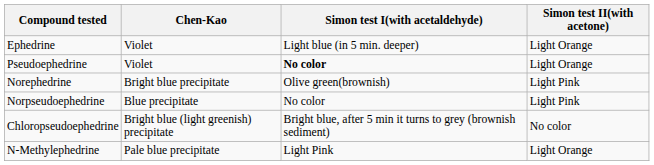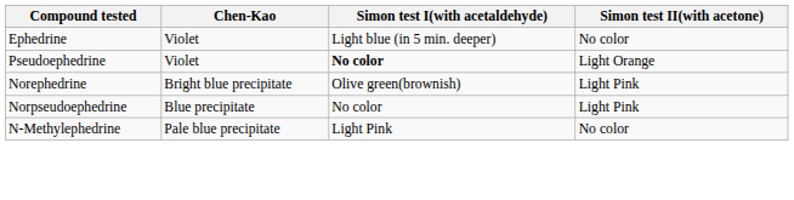 <table class="wikitable sortable" style="width: 100%;">
 <tr>
 <th>Compound tested</th>
 <th>Chen-Kao</th>
 <th>Simon test I(with acetaldehyde)</th>
 <th>Simon test II(with acetone)</th>
 </tr>
 <tr>
 <td>Ephedrine</td>
 <td>Violet</td>
 <td>Light blue (in 5 min. deeper)</td>
-<td>Light Orange</td>
+<td>No color</td>
 </tr>
 <tr>
 <td>Pseudoephedrine</td>
 <td>Violet</td>
 <td><strong>No color</strong></td>
 <td>Light Orange</td>
 </tr>
 <tr>
 <td>Norephedrine</td>
 <td>Bright blue precipitate</td>
 <td>Olive green(brownish)</td>
 <td>Light Pink</td>
 </tr>
 <tr>
 <td>Norpseudoephedrine</td>
 <td>Blue precipitate</td>
 <td>No color</td>
 <td>Light Pink</td>
 </tr>
 <tr>
-<td>Chloropseudoephedrine</td>
-<td>Bright blue (light greenish) precipitate</td>
-<td>Bright blue, after 5 min it turns to grey (brownish sediment)</td>
-<td>No color</td>
-</tr>
-<tr>
 <td>N-Methylephedrine</td>
 <td>Pale blue precipitate</td>
 <td>Light Pink</td>
-<td>Light Orange</td>
+<td>No color</td>
 </tr>
 </table>
